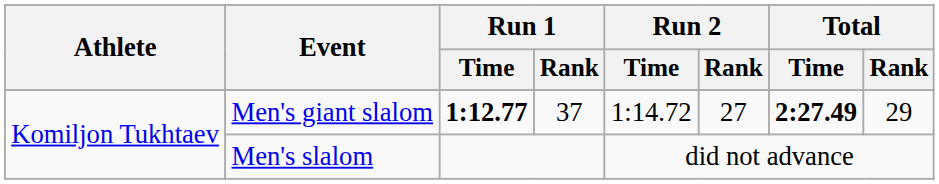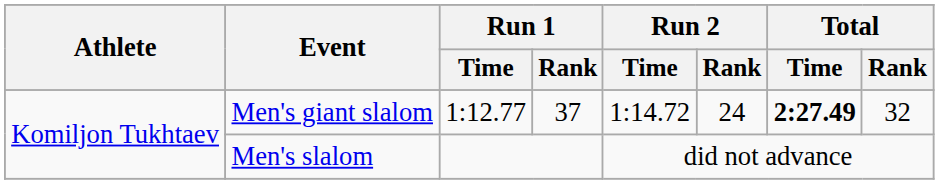 <table class=wikitable style=font-size:90%;text-align:center>
 <tr>
 <th rowspan=2>Athlete</th>
 <th rowspan=2>Event</th>
 <th colspan=2>Run 1</th>
 <th colspan=2>Run 2</th>
 <th colspan=2>Total</th>
 </tr>
 <tr style=font-size:95%>
 <th>Time</th>
 <th>Rank</th>
 <th>Time</th>
 <th>Rank</th>
 <th>Time</th>
 <th>Rank</th>
 </tr>
 <tr>
 <td align=left rowspan=2><a href='#'>Komiljon Tukhtaev</a></td>
 <td align=left><a href='#'>Men's giant slalom</a></td>
-<td><strong>1:12.77</strong></td>
+<td>1:12.77</td>
 <td>37</td>
 <td>1:14.72</td>
-<td>27</td>
+<td>24</td>
 <td><strong>2:27.49</strong></td>
-<td>29</td>
+<td>32</td>
 </tr>
 <tr>
 <td align=left><a href='#'>Men's slalom</a></td>
 <td colspan=2></td>
 <td colspan=4>did not advance</td>
 </tr>
 </table>
